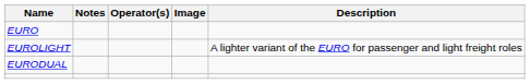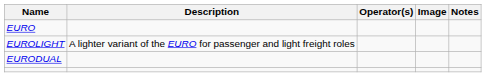 <table class="wikitable sortable">
 <tr>
 <th>Name</th>
-<th>Notes</th>
+<th>Description</th>
 <th>Operator(s)</th>
 <th>Image</th>
-<th>Description</th>
+<th>Notes</th>
 </tr>
 <tr>
 <td><em><a href='#'>EURO</a></em></td>
 <td></td>
 <td></td>
 <td></td>
 <td></td>
 </tr>
 <tr>
 <td><em><a href='#'>EUROLIGHT</a></em></td>
+<td>A lighter variant of the <em><a href='#'>EURO</a></em> for passenger and light freight roles</td>
 <td></td>
 <td></td>
 <td></td>
-<td>A lighter variant of the <em><a href='#'>EURO</a></em> for passenger and light freight roles</td>
 </tr>
 <tr>
 <td><em><a href='#'>EURODUAL</a></em></td>
 <td></td>
 <td></td>
 <td></td>
 <td></td>
 </tr>
 <tr>
 <td></td>
 <td></td>
 <td></td>
 <td></td>
 <td></td>
 </tr>
 </table>
